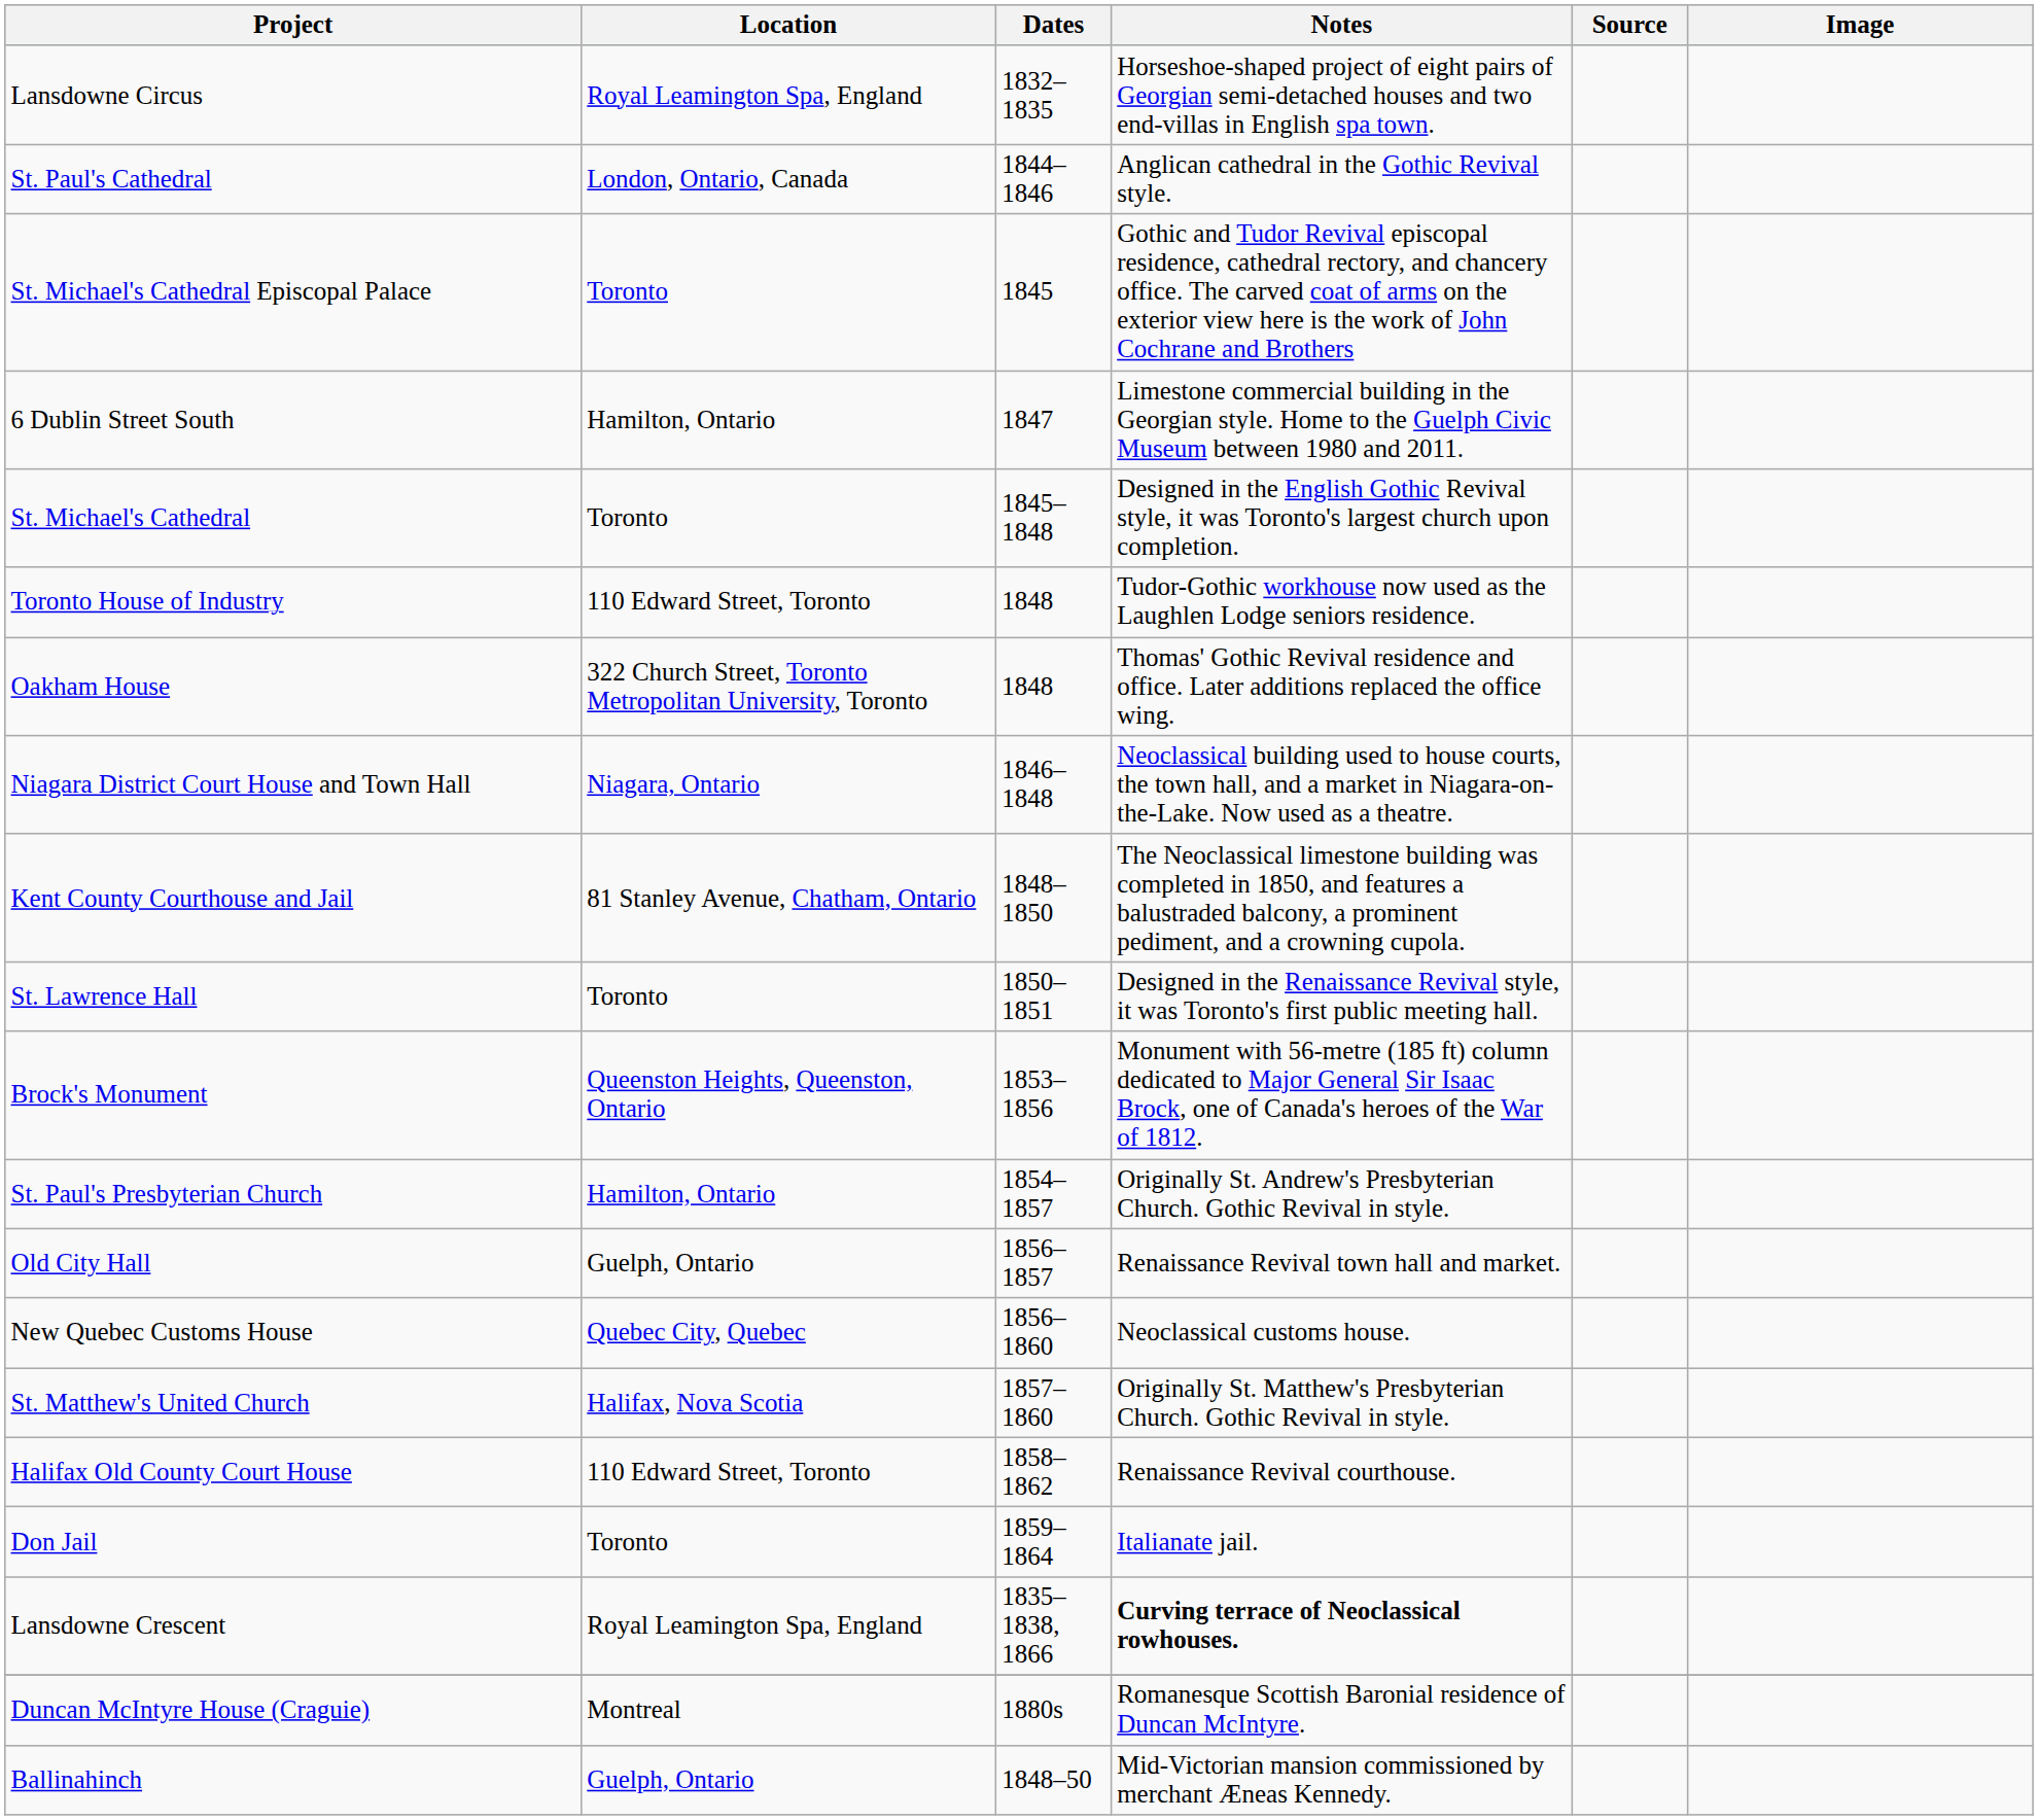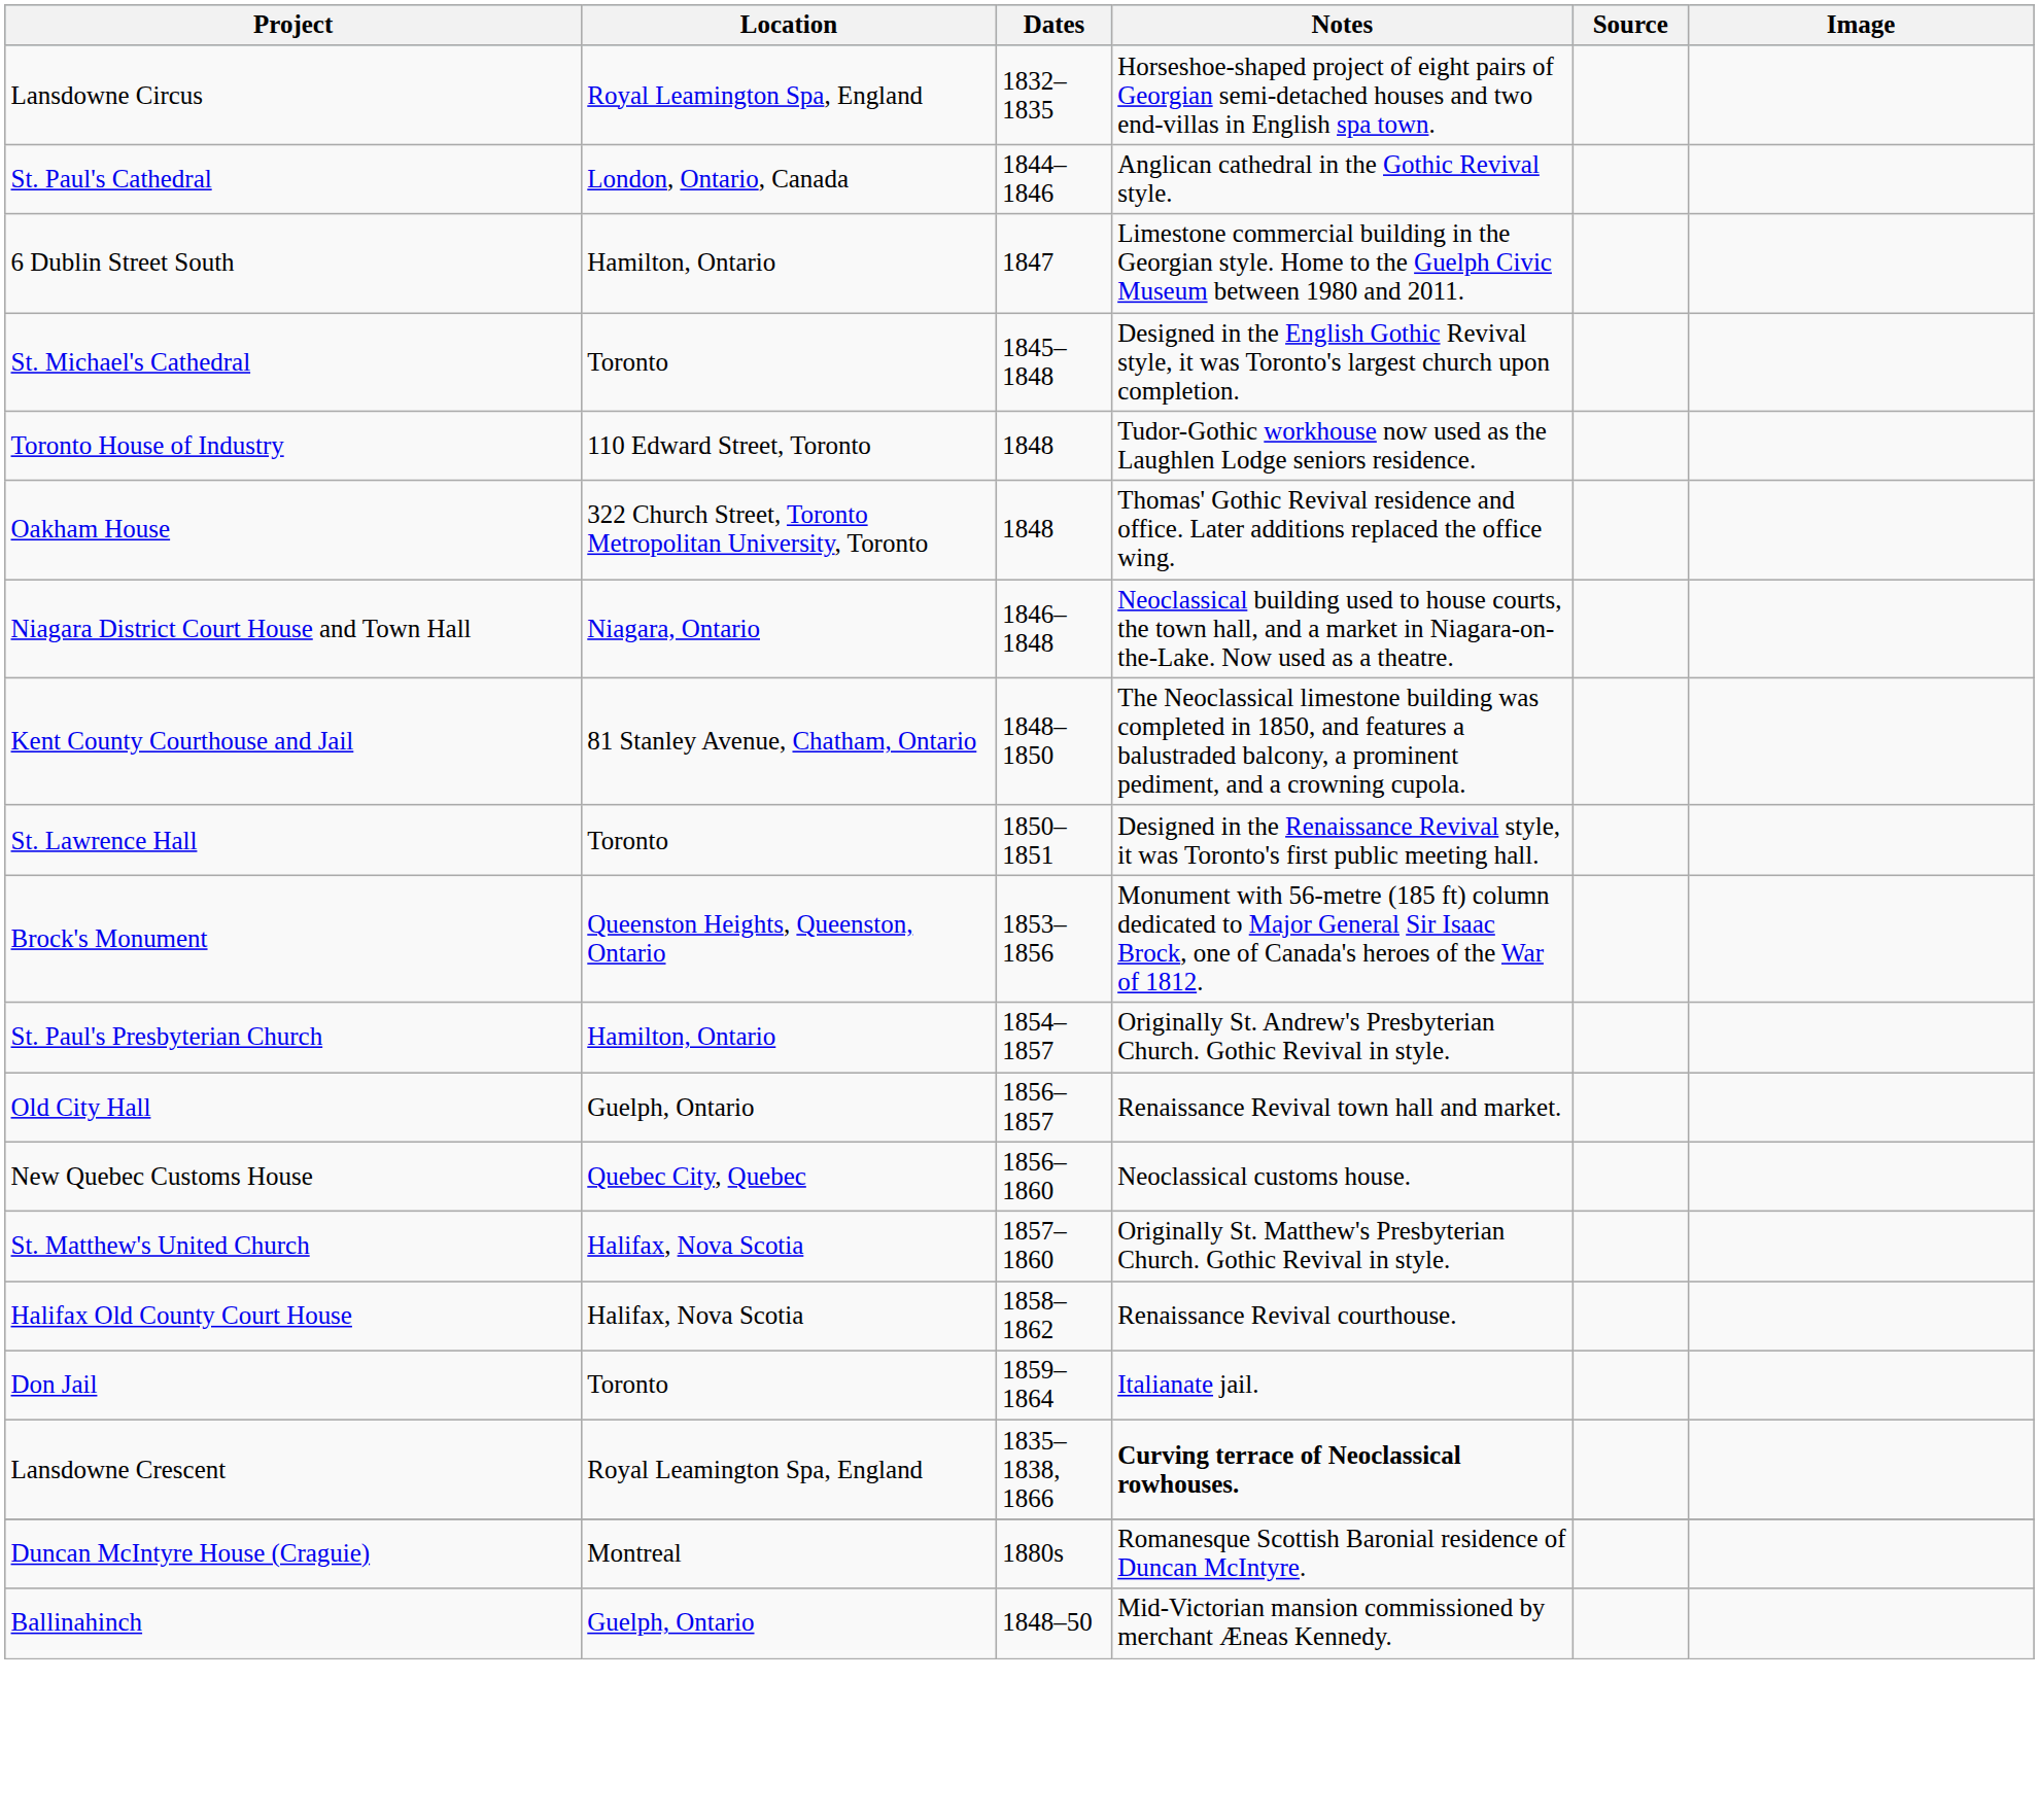 <table class="wikitable" style="margin:1em auto;">
 <tr style="background:lightblue;">
 <th width=25%>Project</th>
 <th width=18%>Location</th>
 <th width=5%>Dates</th>
 <th width=20%>Notes</th>
 <th width=5%>Source</th>
 <th width=15%>Image</th>
 </tr>
 <tr>
 <td>Lansdowne Circus</td>
 <td><a href='#'>Royal Leamington Spa</a>, England</td>
 <td>1832–1835</td>
 <td>Horseshoe-shaped project of eight pairs of <a href='#'>Georgian</a> semi-detached houses and two end-villas in English <a href='#'>spa town</a>.</td>
 <td></td>
 <td></td>
 </tr>
 <tr>
 <td><a href='#'>St. Paul's Cathedral</a></td>
 <td><a href='#'>London</a>, <a href='#'>Ontario</a>, Canada</td>
 <td>1844–1846</td>
 <td>Anglican cathedral in the <a href='#'>Gothic Revival</a> style.</td>
-<td></td>
-<td></td>
-</tr>
-<tr>
-<td><a href='#'>St. Michael's Cathedral</a> Episcopal Palace</td>
-<td><a href='#'>Toronto</a></td>
-<td>1845</td>
-<td>Gothic and <a href='#'>Tudor Revival</a> episcopal residence, cathedral rectory, and chancery office. The carved <a href='#'>coat of arms</a> on the exterior view here is the work of <a href='#'>John Cochrane and Brothers</a></td>
 <td></td>
 <td></td>
 </tr>
 <tr>
 <td>6 Dublin Street South</td>
 <td>Hamilton, Ontario</td>
 <td>1847</td>
 <td>Limestone commercial building in the Georgian style. Home to the <a href='#'>Guelph Civic Museum</a> between 1980 and 2011.</td>
 <td></td>
 <td></td>
 </tr>
 <tr>
 <td><a href='#'>St. Michael's Cathedral</a></td>
 <td>Toronto</td>
 <td>1845–1848</td>
 <td>Designed in the <a href='#'>English Gothic</a> Revival style, it was Toronto's largest church upon completion.</td>
 <td></td>
 <td></td>
 </tr>
 <tr>
 <td><a href='#'>Toronto House of Industry</a></td>
 <td>110 Edward Street, Toronto</td>
 <td>1848</td>
 <td>Tudor-Gothic <a href='#'>workhouse</a> now used as the Laughlen Lodge seniors residence.</td>
 <td></td>
 <td></td>
 </tr>
 <tr>
 <td><a href='#'>Oakham House</a></td>
 <td>322 Church Street, <a href='#'>Toronto Metropolitan University</a>, Toronto</td>
 <td>1848</td>
 <td>Thomas' Gothic Revival residence and office. Later additions replaced the office wing.</td>
 <td></td>
 <td></td>
 </tr>
 <tr>
 <td><a href='#'>Niagara District Court House</a> and Town Hall</td>
 <td><a href='#'>Niagara, Ontario</a></td>
 <td>1846–1848</td>
 <td><a href='#'>Neoclassical</a> building used to house courts, the town hall, and a market in Niagara-on-the-Lake. Now used as a theatre.</td>
 <td></td>
 <td></td>
 </tr>
 <tr>
 <td><a href='#'>Kent County Courthouse and Jail</a></td>
 <td>81 Stanley Avenue, <a href='#'>Chatham, Ontario</a></td>
 <td>1848–1850</td>
 <td>The Neoclassical limestone building was completed in 1850, and features a balustraded balcony, a prominent pediment, and a crowning cupola.</td>
 <td></td>
 <td></td>
 </tr>
 <tr>
 <td><a href='#'>St. Lawrence Hall</a></td>
 <td>Toronto</td>
 <td>1850–1851</td>
 <td>Designed in the <a href='#'>Renaissance Revival</a> style, it was Toronto's first public meeting hall.</td>
 <td></td>
 <td></td>
 </tr>
 <tr>
 <td><a href='#'>Brock's Monument</a></td>
 <td><a href='#'>Queenston Heights</a>, <a href='#'>Queenston, Ontario</a></td>
 <td>1853–1856</td>
 <td>Monument with 56-metre (185 ft) column dedicated to <a href='#'>Major General</a> <a href='#'>Sir Isaac Brock</a>, one of Canada's heroes of the <a href='#'>War of 1812</a>.</td>
 <td></td>
 <td></td>
 </tr>
 <tr>
 <td><a href='#'>St. Paul's Presbyterian Church</a></td>
 <td><a href='#'>Hamilton, Ontario</a></td>
 <td>1854–1857</td>
 <td>Originally St. Andrew's Presbyterian Church. Gothic Revival in style.</td>
 <td></td>
 <td></td>
 </tr>
 <tr>
 <td><a href='#'>Old City Hall</a></td>
 <td>Guelph, Ontario</td>
 <td>1856–1857</td>
 <td>Renaissance Revival town hall and market.</td>
 <td></td>
 <td></td>
 </tr>
 <tr>
 <td>New Quebec Customs House</td>
 <td><a href='#'>Quebec City</a>, <a href='#'>Quebec</a></td>
 <td>1856–1860</td>
 <td>Neoclassical customs house.</td>
 <td></td>
 <td></td>
 </tr>
 <tr>
 <td><a href='#'>St. Matthew's United Church</a></td>
 <td><a href='#'>Halifax</a>, <a href='#'>Nova Scotia</a></td>
 <td>1857–1860</td>
 <td>Originally St. Matthew's Presbyterian Church. Gothic Revival in style.</td>
 <td></td>
 <td></td>
 </tr>
 <tr>
 <td><a href='#'>Halifax Old County Court House</a></td>
-<td>110 Edward Street, Toronto</td>
+<td>Halifax, Nova Scotia</td>
 <td>1858–1862</td>
 <td>Renaissance Revival courthouse.</td>
 <td></td>
 <td></td>
 </tr>
 <tr>
 <td><a href='#'>Don Jail</a></td>
 <td>Toronto</td>
 <td>1859–1864</td>
 <td><a href='#'>Italianate</a> jail.</td>
 <td></td>
 <td></td>
 </tr>
 <tr>
 <td>Lansdowne Crescent</td>
 <td>Royal Leamington Spa, England</td>
 <td>1835–1838, 1866</td>
 <td><strong>Curving terrace of Neoclassical rowhouses.</strong></td>
 <td></td>
 <td></td>
 </tr>
 <tr>
 </tr>
 <tr>
 <td><a href='#'>Duncan McIntyre House (Craguie)</a></td>
 <td>Montreal</td>
 <td>1880s</td>
 <td>Romanesque Scottish Baronial residence of <a href='#'>Duncan McIntyre</a>.</td>
 <td></td>
 <td></td>
 </tr>
 <tr>
 <td><a href='#'>Ballinahinch</a></td>
 <td><a href='#'>Guelph, Ontario</a></td>
 <td>1848–50</td>
 <td>Mid-Victorian mansion commissioned by merchant Æneas Kennedy.</td>
 <td></td>
 <td></td>
 </tr>
 </table>
